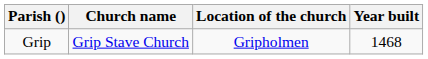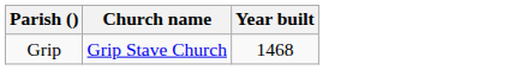 <table class="wikitable" style="text-align:center">
 <tr>
 <th>Parish ()</th>
 <th>Church name</th>
-<th>Location of the church</th>
 <th>Year built</th>
 </tr>
 <tr>
 <td rowspan="1">Grip</td>
 <td><a href='#'>Grip Stave Church</a></td>
-<td><a href='#'>Gripholmen</a></td>
 <td>1468</td>
 </tr>
 </table>
